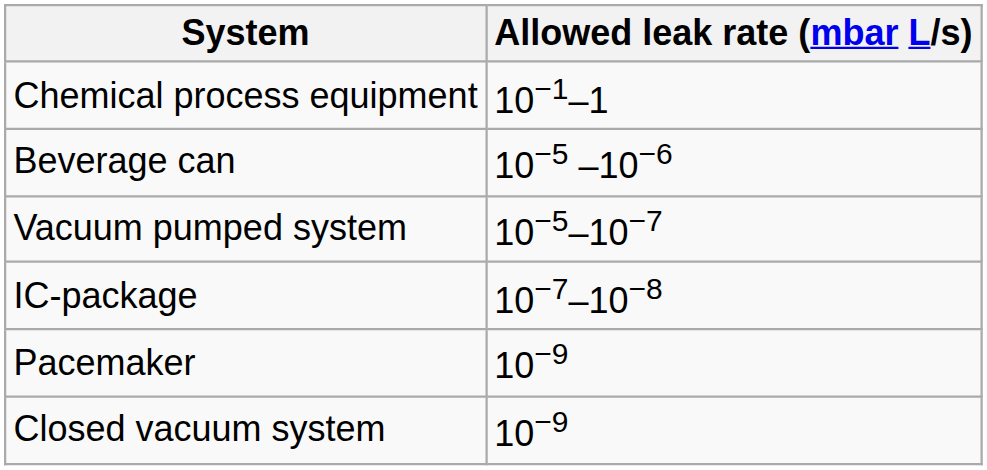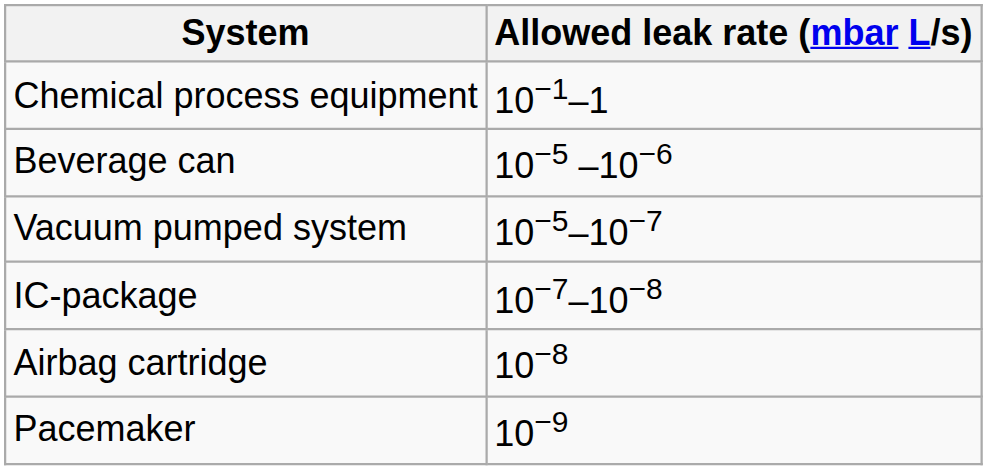 <table class="wikitable">
 <tr>
 <th>System</th>
 <th>Allowed leak rate (<a href='#'>mbar</a> <a href='#'>L</a>/s)</th>
 </tr>
 <tr>
 <td>Chemical process equipment</td>
 <td>10<sup>−1</sup>–1</td>
 </tr>
 <tr>
 <td>Beverage can</td>
 <td>10<sup>−5</sup> –10<sup>−6</sup></td>
 </tr>
 <tr>
 <td>Vacuum pumped system</td>
 <td>10<sup>−5</sup>–10<sup>−7</sup></td>
 </tr>
 <tr>
 <td>IC-package</td>
 <td>10<sup>−7</sup>–10<sup>−8</sup></td>
 </tr>
 <tr>
+<td>Airbag cartridge</td>
+<td>10<sup>−8</sup></td>
+</tr>
+<tr>
 <td>Pacemaker</td>
 <td>10<sup>−9</sup></td>
 </tr>
-<tr>
-<td>Closed vacuum system</td>
-<td>10<sup>−9</sup></td>
-</tr>
 </table>
